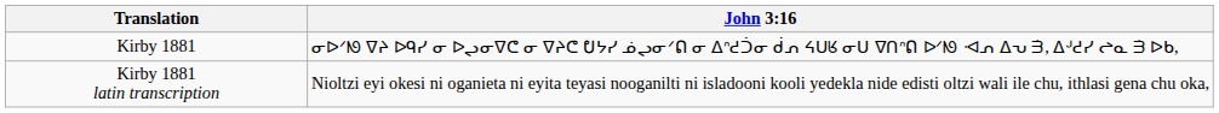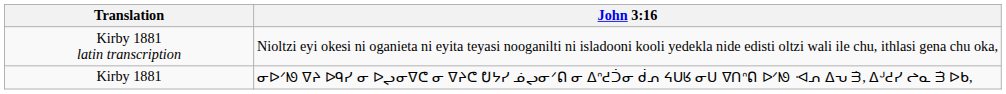 <table class="wikitable">
 <tr>
 <th style="width:25%;">Translation</th>
 <th><a href='#'>John</a> 3:16</th>
 </tr>
 <tr>
+<td style="text-align:center;">Kirby 1881 <br> <em>latin transcription</em></td>
+<td>Nioltzi eyi okesi ni oganieta ni eyita teyasi nooganilti ni isladooni kooli yedekla nide edisti oltzi wali ile chu, ithlasi gena chu oka,</td>
+</tr>
+<tr>
 <td style="text-align:center;">Kirby 1881</td>
 <td>ᓂᐅᐟᘚ ᐁᔨ ᐅᑫᓯ ᓂ ᐅᖢᓂᐁᕦ ᓂ ᐁᔨᕦ ᕞᔭᓯ ᓅᖢᓂᐟᕠ ᓂ ᐃᐢᕍᑑᓂ ᑰᕄ ᔦᑌᖉ ᓂᑌ ᐁᑎᐢᕠ ᐅᐟᘚ ᐗᕄ ᐃᕃ ᣮ, ᐃᒢᕍᓯ ᖠᓇ ᣮ ᐅᑲ,</td>
 </tr>
-<tr>
-<td style="text-align:center;">Kirby 1881 <br> <em>latin transcription</em></td>
-<td>Nioltzi eyi okesi ni oganieta ni eyita teyasi nooganilti ni isladooni kooli yedekla nide edisti oltzi wali ile chu, ithlasi gena chu oka,</td>
-</tr>
 </table>
